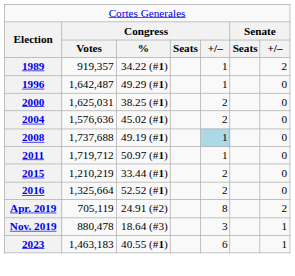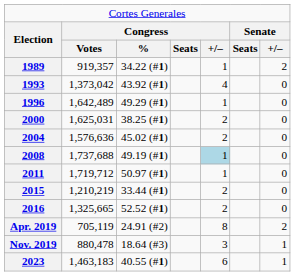 <table class="wikitable" style="text-align:right;">
 <tr>
 <td colspan="7" align="center"><a href='#'>Cortes Generales</a></td>
 </tr>
 <tr>
 <th rowspan="2" width="75">Election</th>
 <th colspan="4">Congress</th>
 <th colspan="2">Senate</th>
 </tr>
 <tr>
 <th width="70">Votes</th>
 <th width="70">%</th>
 <th>Seats</th>
 <th width="35">+/–</th>
 <th>Seats</th>
 <th width="35">+/–</th>
 </tr>
 <tr>
 <th><a href='#'>1989</a></th>
 <td>919,357</td>
 <td>34.22 (#<strong>1</strong>)</td>
 <td></td>
 <td>1<br></td>
 <td></td>
 <td>2<br></td>
 </tr>
 <tr>
+<th><a href='#'>1993</a></th>
+<td>1,373,042</td>
+<td>43.92 (#<strong>1</strong>)</td>
+<td></td>
+<td>4</td>
+<td></td>
+<td>0</td>
+</tr>
+<tr>
 <th><a href='#'>1996</a></th>
-<td>1,642,487</td>
+<td>1,642,489</td>
 <td>49.29 (#<strong>1</strong>)</td>
 <td></td>
 <td>1</td>
 <td></td>
 <td>0</td>
 </tr>
 <tr>
 <th><a href='#'>2000</a></th>
 <td>1,625,031</td>
 <td>38.25 (#<strong>1</strong>)</td>
 <td></td>
 <td>2</td>
 <td></td>
 <td>0</td>
 </tr>
 <tr>
 <th><a href='#'>2004</a></th>
 <td>1,576,636</td>
 <td>45.02 (#<strong>1</strong>)</td>
 <td></td>
 <td>2</td>
 <td></td>
 <td>0</td>
 </tr>
 <tr>
 <th><a href='#'>2008</a></th>
 <td>1,737,688</td>
 <td>49.19 (#<strong>1</strong>)</td>
 <td></td>
 <td style="background: lightblue;">1</td>
 <td></td>
 <td>0</td>
 </tr>
 <tr>
 <th><a href='#'>2011</a></th>
 <td>1,719,712</td>
 <td>50.97 (#<strong>1</strong>)</td>
 <td></td>
 <td>1</td>
 <td></td>
 <td>0</td>
 </tr>
 <tr>
 <th><a href='#'>2015</a></th>
 <td>1,210,219</td>
 <td>33.44 (#<strong>1</strong>)</td>
 <td></td>
 <td>2</td>
 <td></td>
 <td>0</td>
 </tr>
 <tr>
 <th><a href='#'>2016</a></th>
-<td>1,325,664</td>
+<td>1,325,665</td>
 <td>52.52 (#<strong>1</strong>)</td>
 <td></td>
 <td>2</td>
 <td></td>
 <td>0</td>
 </tr>
 <tr>
 <th><a href='#'>Apr. 2019</a></th>
 <td>705,119</td>
 <td>24.91 (#2)</td>
 <td></td>
 <td>8</td>
 <td></td>
 <td>2</td>
 </tr>
 <tr>
 <th><a href='#'>Nov. 2019</a></th>
 <td>880,478</td>
 <td>18.64 (#3)</td>
 <td></td>
 <td>3</td>
 <td></td>
 <td>1</td>
 </tr>
 <tr>
 <th><a href='#'>2023</a></th>
 <td>1,463,183</td>
 <td>40.55 (#<strong>1</strong>)</td>
 <td></td>
 <td>6</td>
 <td></td>
 <td>1</td>
 </tr>
 </table>
